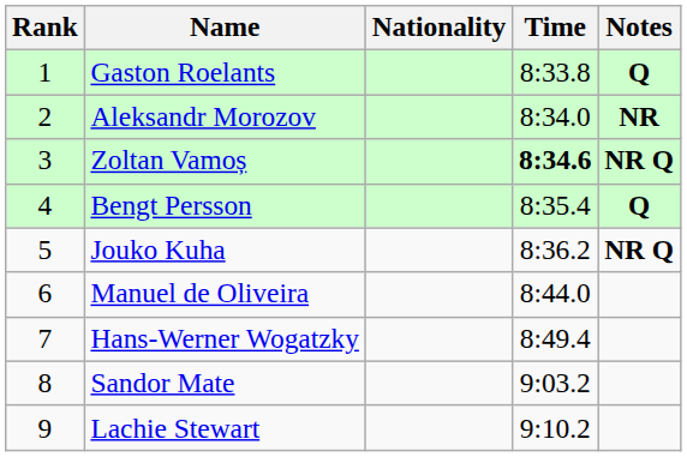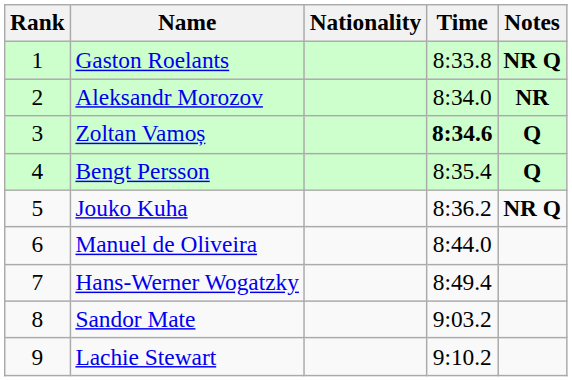 <table class="wikitable sortable" style="text-align:center">
 <tr>
 <th>Rank</th>
 <th>Name</th>
 <th>Nationality</th>
 <th>Time</th>
 <th>Notes</th>
 </tr>
 <tr bgcolor=ccffcc>
 <td>1</td>
 <td align=left><a href='#'>Gaston Roelants</a></td>
 <td align=left></td>
 <td>8:33.8</td>
-<td><strong>Q</strong></td>
+<td><strong>NR Q</strong></td>
 </tr>
 <tr bgcolor=ccffcc>
 <td>2</td>
 <td align=left><a href='#'>Aleksandr Morozov</a></td>
 <td align=left></td>
 <td>8:34.0</td>
 <td><strong>NR</strong></td>
 </tr>
 <tr bgcolor=ccffcc>
 <td>3</td>
 <td align=left><a href='#'>Zoltan Vamoș</a></td>
 <td align=left></td>
 <td><strong>8:34.6</strong></td>
-<td><strong>NR Q</strong></td>
+<td><strong>Q</strong></td>
 </tr>
 <tr bgcolor=ccffcc>
 <td>4</td>
 <td align=left><a href='#'>Bengt Persson</a></td>
 <td align=left></td>
 <td>8:35.4</td>
 <td><strong>Q</strong></td>
 </tr>
 <tr>
 <td>5</td>
 <td align=left><a href='#'>Jouko Kuha</a></td>
 <td align=left></td>
 <td>8:36.2</td>
 <td><strong>NR Q</strong></td>
 </tr>
 <tr>
 <td>6</td>
 <td align=left><a href='#'>Manuel de Oliveira</a></td>
 <td align=left></td>
 <td>8:44.0</td>
 <td></td>
 </tr>
 <tr>
 <td>7</td>
 <td align=left><a href='#'>Hans-Werner Wogatzky</a></td>
 <td align=left></td>
 <td>8:49.4</td>
 <td></td>
 </tr>
 <tr>
 <td>8</td>
 <td align=left><a href='#'>Sandor Mate</a></td>
 <td align=left></td>
 <td>9:03.2</td>
 <td></td>
 </tr>
 <tr>
 <td>9</td>
 <td align=left><a href='#'>Lachie Stewart</a></td>
 <td align=left></td>
 <td>9:10.2</td>
 <td></td>
 </tr>
 </table>
